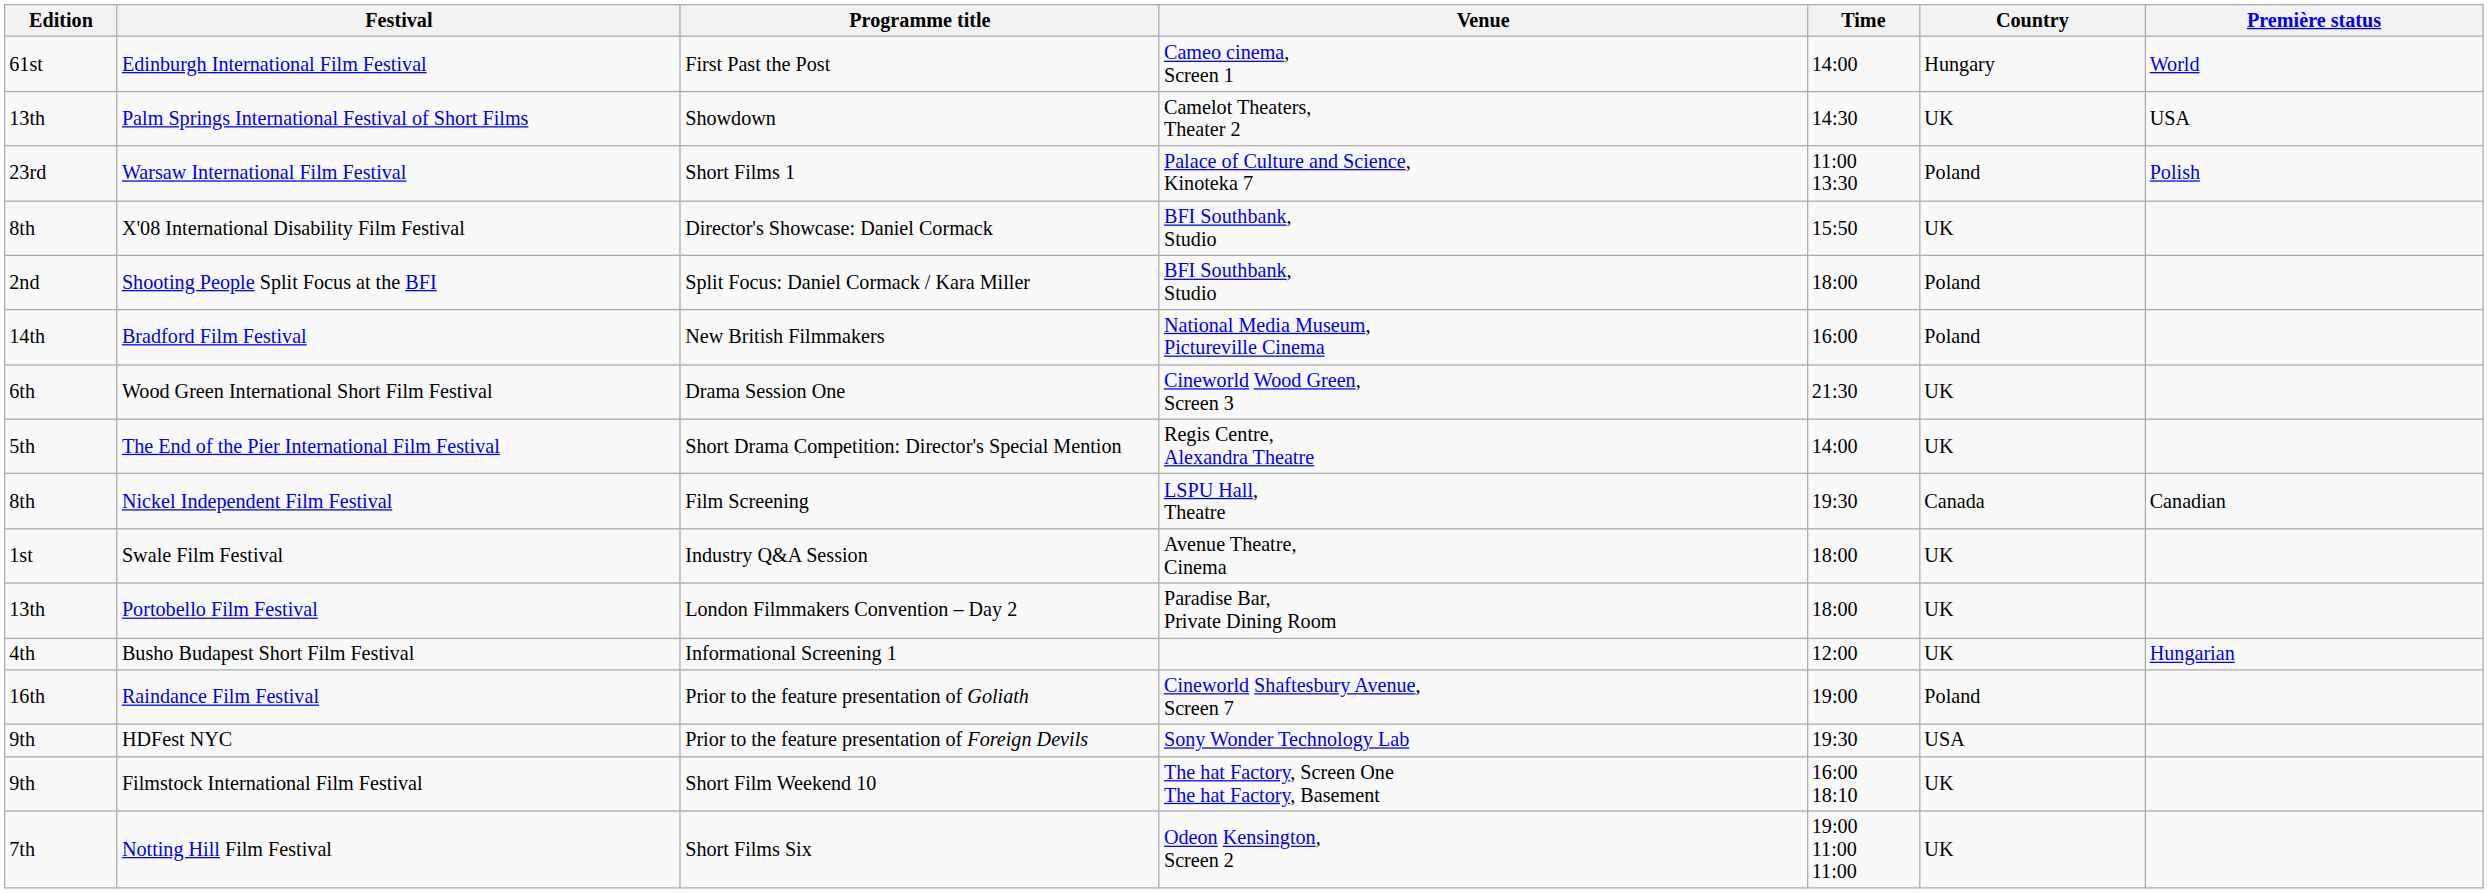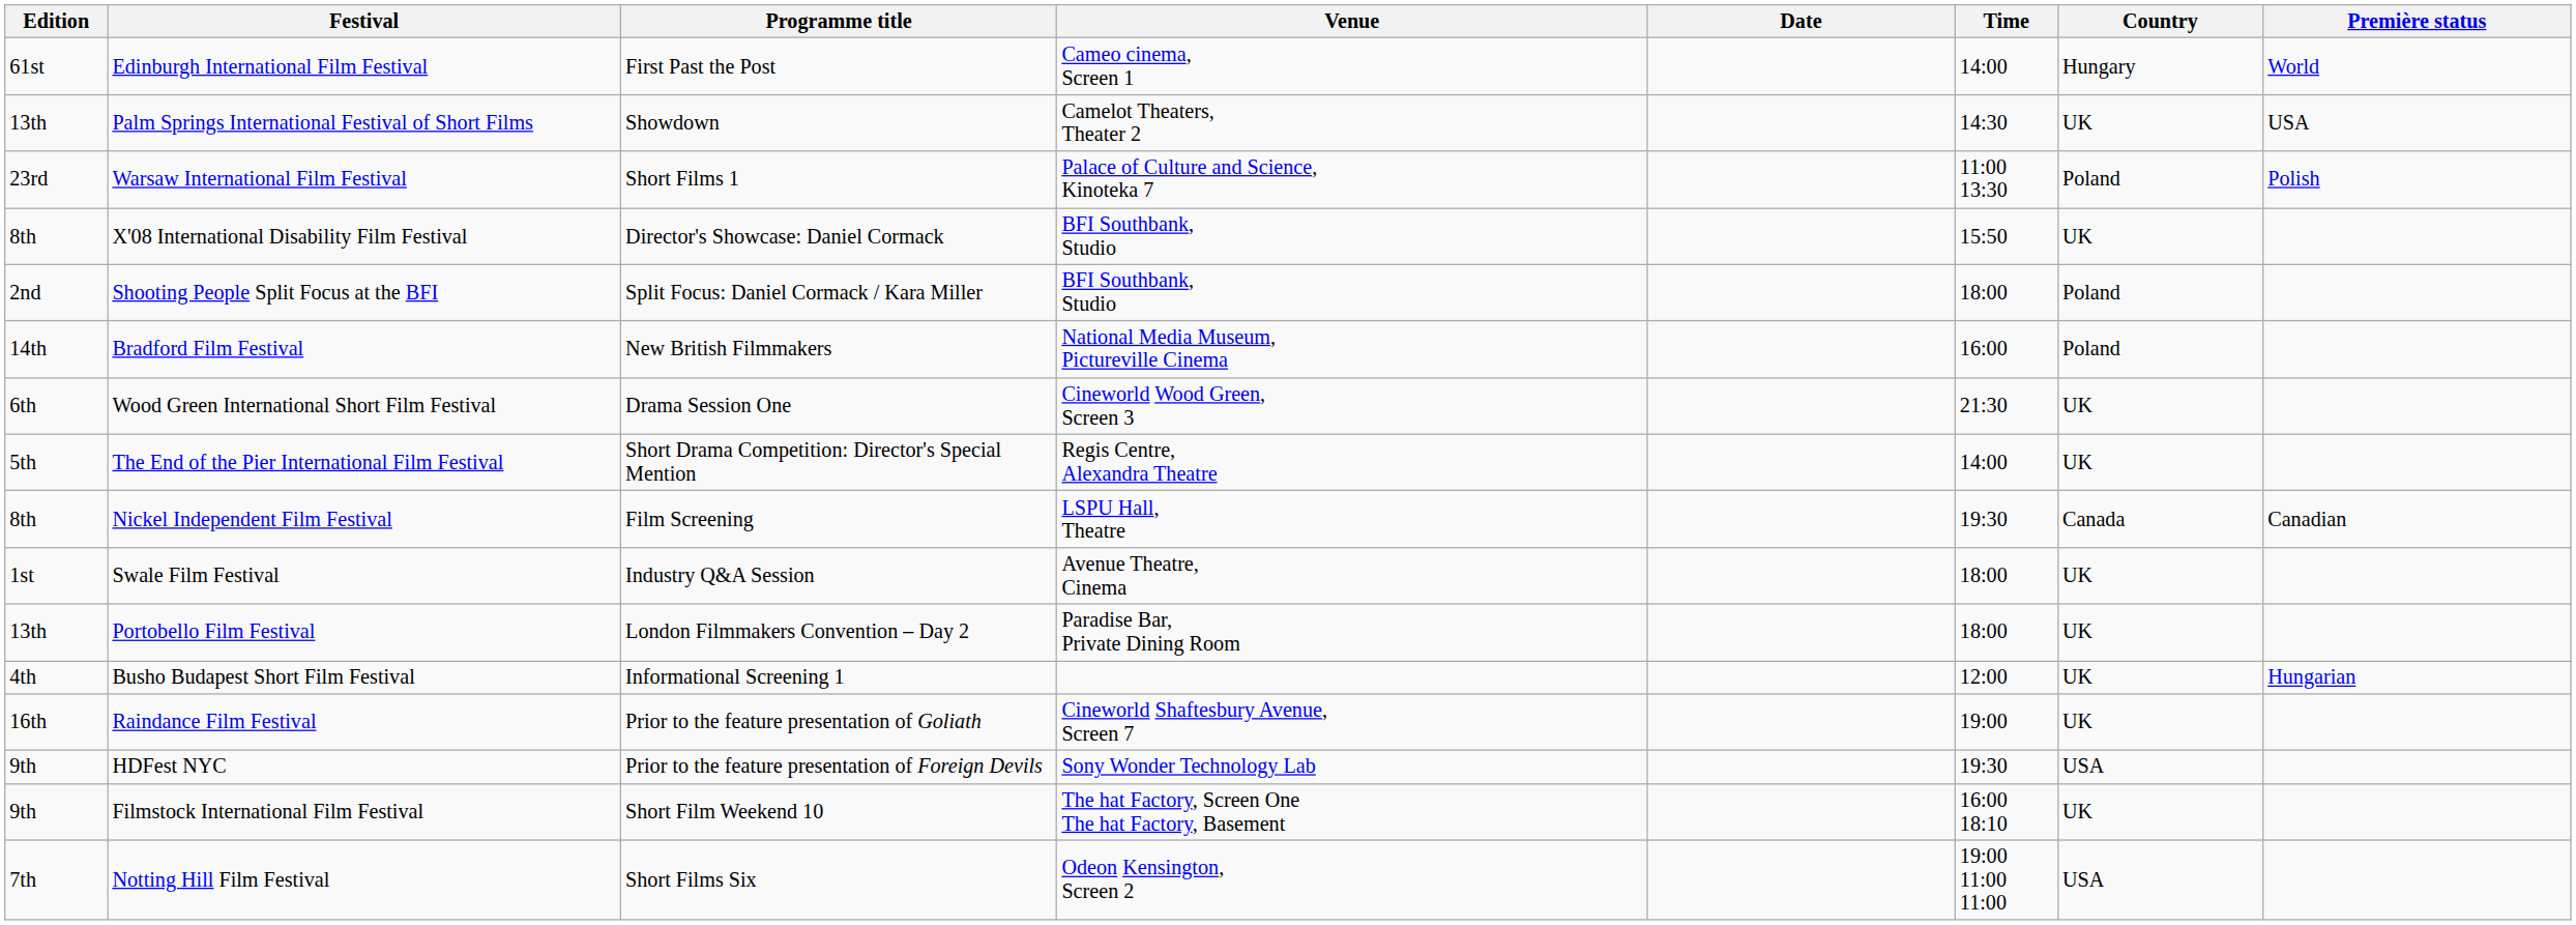 <table class="wikitable" align="centre">
 <tr>
 <th width=4%>Edition</th>
 <th width=20%>Festival</th>
 <th width=17%>Programme title</th>
 <th width=23%>Venue</th>
+<th width=12%>Date</th>
 <th width= 4%>Time</th>
 <th width=8%>Country</th>
 <th width=12%><a href='#'>Première status</a></th>
 </tr>
 <tr>
 <td>61st</td>
 <td><a href='#'>Edinburgh International Film Festival</a></td>
 <td>First Past the Post</td>
 <td><a href='#'>Cameo cinema</a>, <br>Screen 1</td>
+<td></td>
 <td>14:00</td>
 <td>Hungary</td>
 <td><a href='#'>World</a></td>
 </tr>
 <tr>
 <td>13th</td>
 <td><a href='#'>Palm Springs International Festival of Short Films</a></td>
 <td>Showdown</td>
 <td>Camelot Theaters, <br>Theater 2</td>
+<td></td>
 <td>14:30</td>
 <td>UK</td>
 <td>USA</td>
 </tr>
 <tr>
 <td>23rd</td>
 <td><a href='#'>Warsaw International Film Festival</a></td>
 <td>Short Films 1</td>
 <td><a href='#'>Palace of Culture and Science</a>,<br>Kinoteka 7</td>
+<td><br></td>
 <td>11:00<br>13:30</td>
 <td>Poland</td>
 <td><a href='#'>Polish</a></td>
 </tr>
 <tr>
 <td>8th</td>
 <td>X'08 International Disability Film Festival</td>
 <td>Director's Showcase: Daniel Cormack</td>
 <td><a href='#'>BFI Southbank</a>, <br> Studio</td>
+<td></td>
 <td>15:50</td>
 <td>UK</td>
 <td></td>
 </tr>
 <tr>
 <td>2nd</td>
 <td><a href='#'>Shooting People</a> Split Focus at the <a href='#'>BFI</a></td>
 <td>Split Focus: Daniel Cormack / Kara Miller</td>
 <td><a href='#'>BFI Southbank</a>,<br>Studio</td>
+<td></td>
 <td>18:00</td>
 <td>Poland</td>
 <td></td>
 </tr>
 <tr>
 <td>14th</td>
 <td><a href='#'>Bradford Film Festival</a></td>
 <td>New British Filmmakers</td>
 <td><a href='#'>National Media Museum</a>, <br><a href='#'>Pictureville Cinema</a></td>
+<td></td>
 <td>16:00</td>
 <td>Poland</td>
 <td></td>
 </tr>
 <tr>
 <td>6th</td>
 <td>Wood Green International Short Film Festival</td>
 <td>Drama Session One</td>
 <td><a href='#'>Cineworld</a> <a href='#'>Wood Green</a>, <br>Screen 3</td>
+<td></td>
 <td>21:30</td>
 <td>UK</td>
 <td></td>
 </tr>
 <tr>
 <td>5th</td>
 <td><a href='#'>The End of the Pier International Film Festival</a></td>
 <td>Short Drama Competition: Director's Special Mention</td>
 <td>Regis Centre, <br><a href='#'>Alexandra Theatre</a></td>
+<td></td>
 <td>14:00</td>
 <td>UK</td>
 <td></td>
 </tr>
 <tr>
 <td>8th</td>
 <td><a href='#'>Nickel Independent Film Festival</a></td>
 <td>Film Screening</td>
 <td><a href='#'>LSPU Hall</a>, <br>Theatre</td>
+<td></td>
 <td>19:30</td>
 <td>Canada</td>
 <td>Canadian</td>
 </tr>
 <tr>
 <td>1st</td>
 <td>Swale Film Festival</td>
 <td>Industry Q&A Session</td>
 <td>Avenue Theatre,<br>Cinema</td>
+<td></td>
 <td>18:00</td>
 <td>UK</td>
 <td></td>
 </tr>
 <tr>
 <td>13th</td>
 <td><a href='#'>Portobello Film Festival</a></td>
 <td>London Filmmakers Convention – Day 2</td>
 <td>Paradise Bar, <br> Private Dining Room</td>
+<td></td>
 <td>18:00</td>
 <td>UK</td>
 <td></td>
 </tr>
 <tr>
 <td>4th</td>
 <td>Busho Budapest Short Film Festival</td>
 <td>Informational Screening 1</td>
+<td></td>
 <td></td>
 <td>12:00</td>
 <td>UK</td>
 <td><a href='#'>Hungarian</a></td>
 </tr>
 <tr>
 <td>16th</td>
 <td><a href='#'>Raindance Film Festival</a></td>
 <td>Prior to the feature presentation of <em>Goliath</em></td>
 <td><a href='#'>Cineworld</a> <a href='#'>Shaftesbury Avenue</a>,<br>Screen 7</td>
+<td></td>
 <td>19:00</td>
-<td>Poland</td>
+<td>UK</td>
 <td></td>
 </tr>
 <tr>
 <td>9th</td>
 <td>HDFest NYC</td>
 <td>Prior to the feature presentation of <em>Foreign Devils</em></td>
 <td><a href='#'>Sony Wonder Technology Lab</a></td>
+<td></td>
 <td>19:30</td>
 <td>USA</td>
 <td></td>
 </tr>
 <tr>
 <td>9th</td>
 <td>Filmstock International Film Festival</td>
 <td>Short Film Weekend 10</td>
 <td><a href='#'>The hat Factory</a>, Screen One<br><a href='#'>The hat Factory</a>, Basement</td>
+<td><br></td>
 <td>16:00<br>18:10</td>
 <td>UK</td>
 <td></td>
 </tr>
 <tr>
 <td>7th</td>
 <td><a href='#'>Notting Hill</a> Film Festival</td>
 <td>Short Films Six</td>
 <td><a href='#'>Odeon</a> <a href='#'>Kensington</a>,<br>Screen 2</td>
+<td><br><br></td>
 <td>19:00<br>11:00<br>11:00</td>
-<td>UK</td>
+<td>USA</td>
 <td></td>
 </tr>
 </table>
